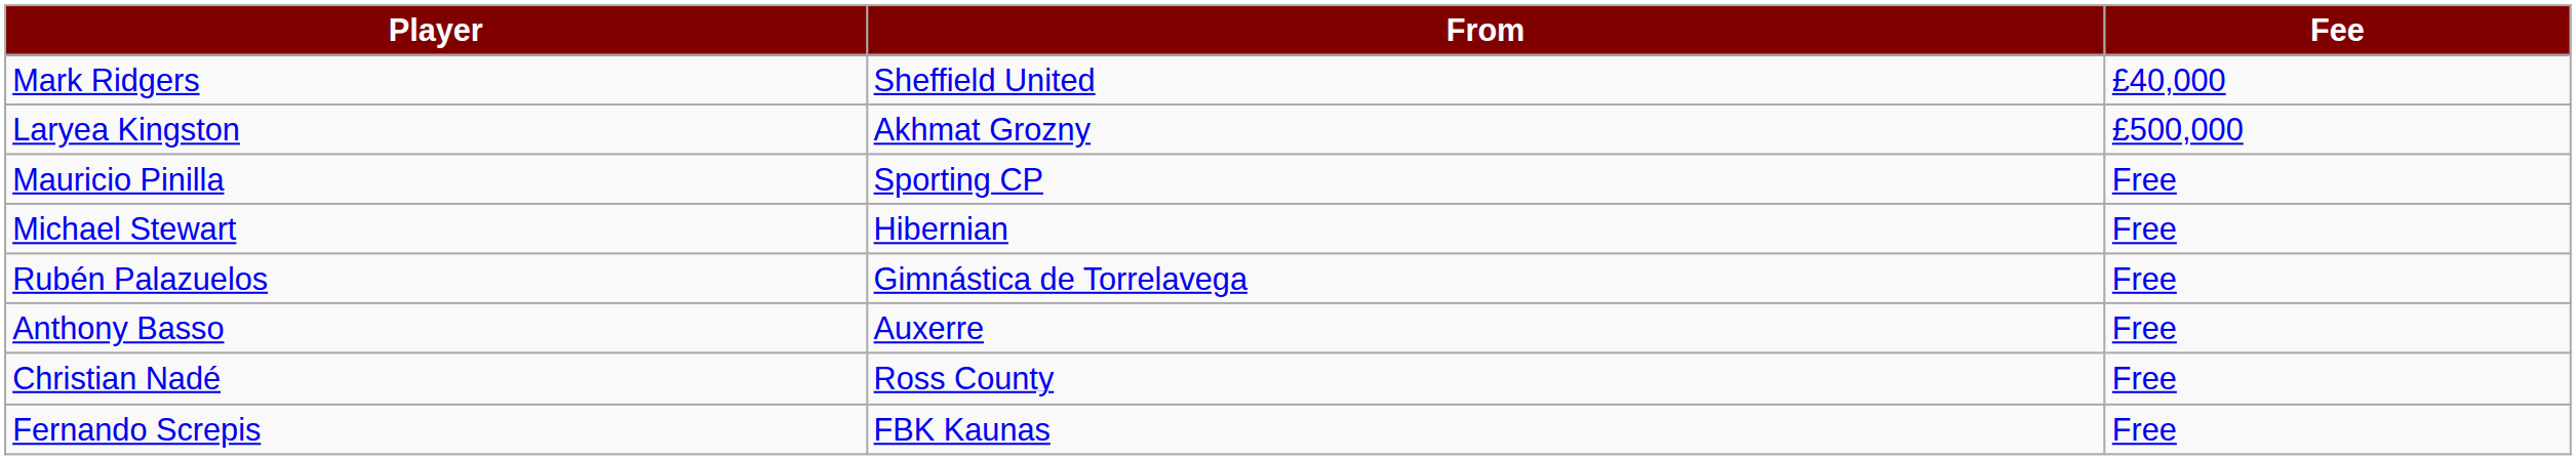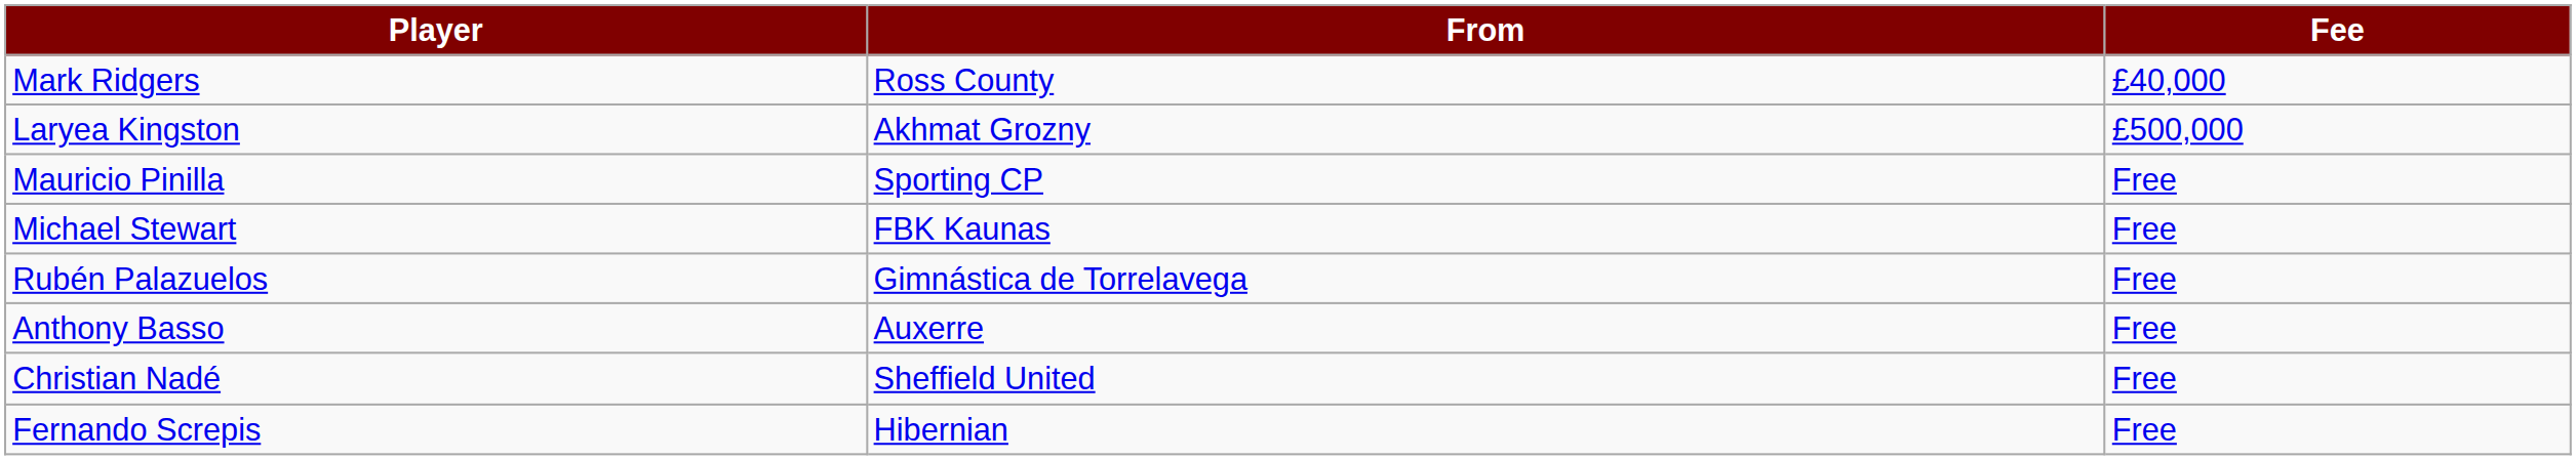 <table class="wikitable" style="text-align:left; font-size:95%;width:98%;">
 <tr>
 <th style="background:maroon; color:white;">Player</th>
 <th style="background:maroon; color:white;">From</th>
 <th style="background:maroon; color:white;">Fee</th>
 </tr>
 <tr>
 <td> <a href='#'>Mark Ridgers</a></td>
-<td> <a href='#'>Sheffield United</a></td>
+<td> <a href='#'>Ross County</a></td>
 <td><a href='#'>£40,000</a></td>
 </tr>
 <tr>
 <td> <a href='#'>Laryea Kingston</a></td>
 <td> <a href='#'>Akhmat Grozny</a></td>
 <td><a href='#'>£500,000</a></td>
 </tr>
 <tr>
 <td> <a href='#'>Mauricio Pinilla</a></td>
 <td> <a href='#'>Sporting CP</a></td>
 <td><a href='#'>Free</a></td>
 </tr>
 <tr>
 <td> <a href='#'>Michael Stewart</a></td>
-<td> <a href='#'>Hibernian</a></td>
+<td> <a href='#'>FBK Kaunas</a></td>
 <td><a href='#'>Free</a></td>
 </tr>
 <tr>
 <td> <a href='#'>Rubén Palazuelos</a></td>
 <td> <a href='#'>Gimnástica de Torrelavega</a></td>
 <td><a href='#'>Free</a></td>
 </tr>
 <tr>
 <td> <a href='#'>Anthony Basso</a></td>
 <td> <a href='#'>Auxerre</a></td>
 <td><a href='#'>Free</a></td>
 </tr>
 <tr>
 <td> <a href='#'>Christian Nadé</a></td>
-<td> <a href='#'>Ross County</a></td>
+<td> <a href='#'>Sheffield United</a></td>
 <td><a href='#'>Free</a></td>
 </tr>
 <tr>
 <td> <a href='#'>Fernando Screpis</a></td>
-<td> <a href='#'>FBK Kaunas</a></td>
+<td> <a href='#'>Hibernian</a></td>
 <td><a href='#'>Free</a></td>
 </tr>
 </table>
